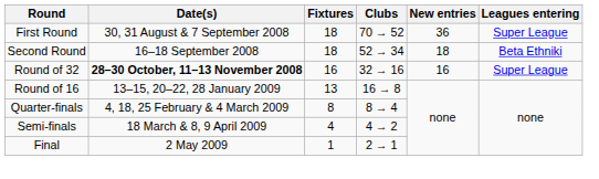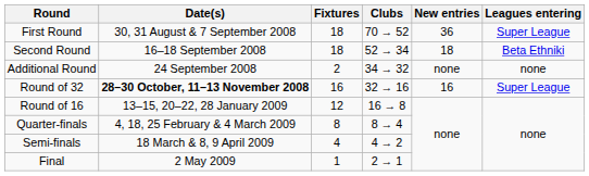 <table class="wikitable" style="text-align:center">
 <tr>
 <th>Round</th>
 <th>Date(s)</th>
 <th>Fixtures</th>
 <th>Clubs</th>
 <th>New entries</th>
 <th>Leagues entering</th>
 </tr>
 <tr>
 <td>First Round</td>
 <td>30, 31 August & 7 September 2008</td>
 <td>18</td>
 <td>70 → 52</td>
 <td>36</td>
 <td><a href='#'>Super League</a></td>
 </tr>
 <tr>
 <td>Second Round</td>
 <td>16–18 September 2008</td>
 <td>18</td>
 <td>52 → 34</td>
 <td>18</td>
 <td><a href='#'>Beta Ethniki</a></td>
 </tr>
 <tr>
+<td>Additional Round</td>
+<td>24 September 2008</td>
+<td>2</td>
+<td>34 → 32</td>
+<td>none</td>
+<td>none</td>
+</tr>
+<tr>
 <td>Round of 32</td>
 <td><strong>28–30 October, 11–13 November 2008</strong></td>
 <td>16</td>
 <td>32 → 16</td>
 <td>16</td>
 <td><a href='#'>Super League</a></td>
 </tr>
 <tr>
 <td>Round of 16</td>
 <td>13–15, 20–22, 28 January 2009</td>
-<td>13</td>
+<td>12</td>
 <td>16 → 8</td>
 <td rowspan="4">none</td>
 <td rowspan="4">none</td>
 </tr>
 <tr>
 <td>Quarter-finals</td>
 <td>4, 18, 25 February & 4 March 2009</td>
 <td>8</td>
 <td>8 → 4</td>
 </tr>
 <tr>
 <td>Semi-finals</td>
 <td>18 March & 8, 9 April 2009</td>
 <td>4</td>
 <td>4 → 2</td>
 </tr>
 <tr>
 <td>Final</td>
 <td>2 May 2009</td>
 <td>1</td>
 <td>2 → 1</td>
 </tr>
 </table>
